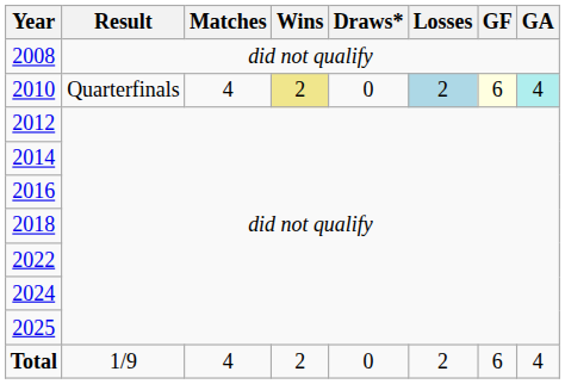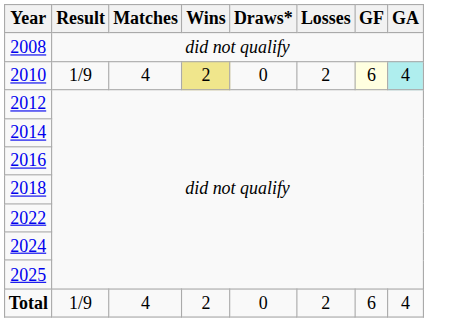 <table class="wikitable" style="text-align: center;">
 <tr>
 <th>Year</th>
 <th>Result</th>
 <th>Matches</th>
 <th>Wins</th>
 <th>Draws*</th>
 <th>Losses</th>
 <th>GF</th>
 <th>GA</th>
 </tr>
 <tr>
 <td> <a href='#'>2008</a></td>
 <td colspan=7><em>did not qualify</em></td>
 </tr>
 <tr>
 <td> <a href='#'>2010</a></td>
-<td>Quarterfinals</td>
+<td>1/9</td>
 <td>4</td>
 <td style="background: khaki;">2</td>
 <td>0</td>
-<td style="background: lightblue;">2</td>
+<td>2</td>
 <td style="background: lightyellow;">6</td>
 <td style="background: paleturquoise;">4</td>
 </tr>
 <tr>
 <td> <a href='#'>2012</a></td>
 <td colspan=7 rowspan=7><em>did not qualify</em></td>
 </tr>
 <tr>
 <td> <a href='#'>2014</a></td>
 </tr>
 <tr>
 <td> <a href='#'>2016</a></td>
 </tr>
 <tr>
 <td> <a href='#'>2018</a></td>
 </tr>
 <tr>
 <td> <a href='#'>2022</a></td>
 </tr>
 <tr>
 <td> <a href='#'>2024</a></td>
 </tr>
 <tr>
 <td> <a href='#'>2025</a></td>
 </tr>
 <tr>
 <td><strong>Total</strong></td>
 <td>1/9</td>
 <td>4</td>
 <td>2</td>
 <td>0</td>
 <td>2</td>
 <td>6</td>
 <td>4</td>
 </tr>
 </table>
